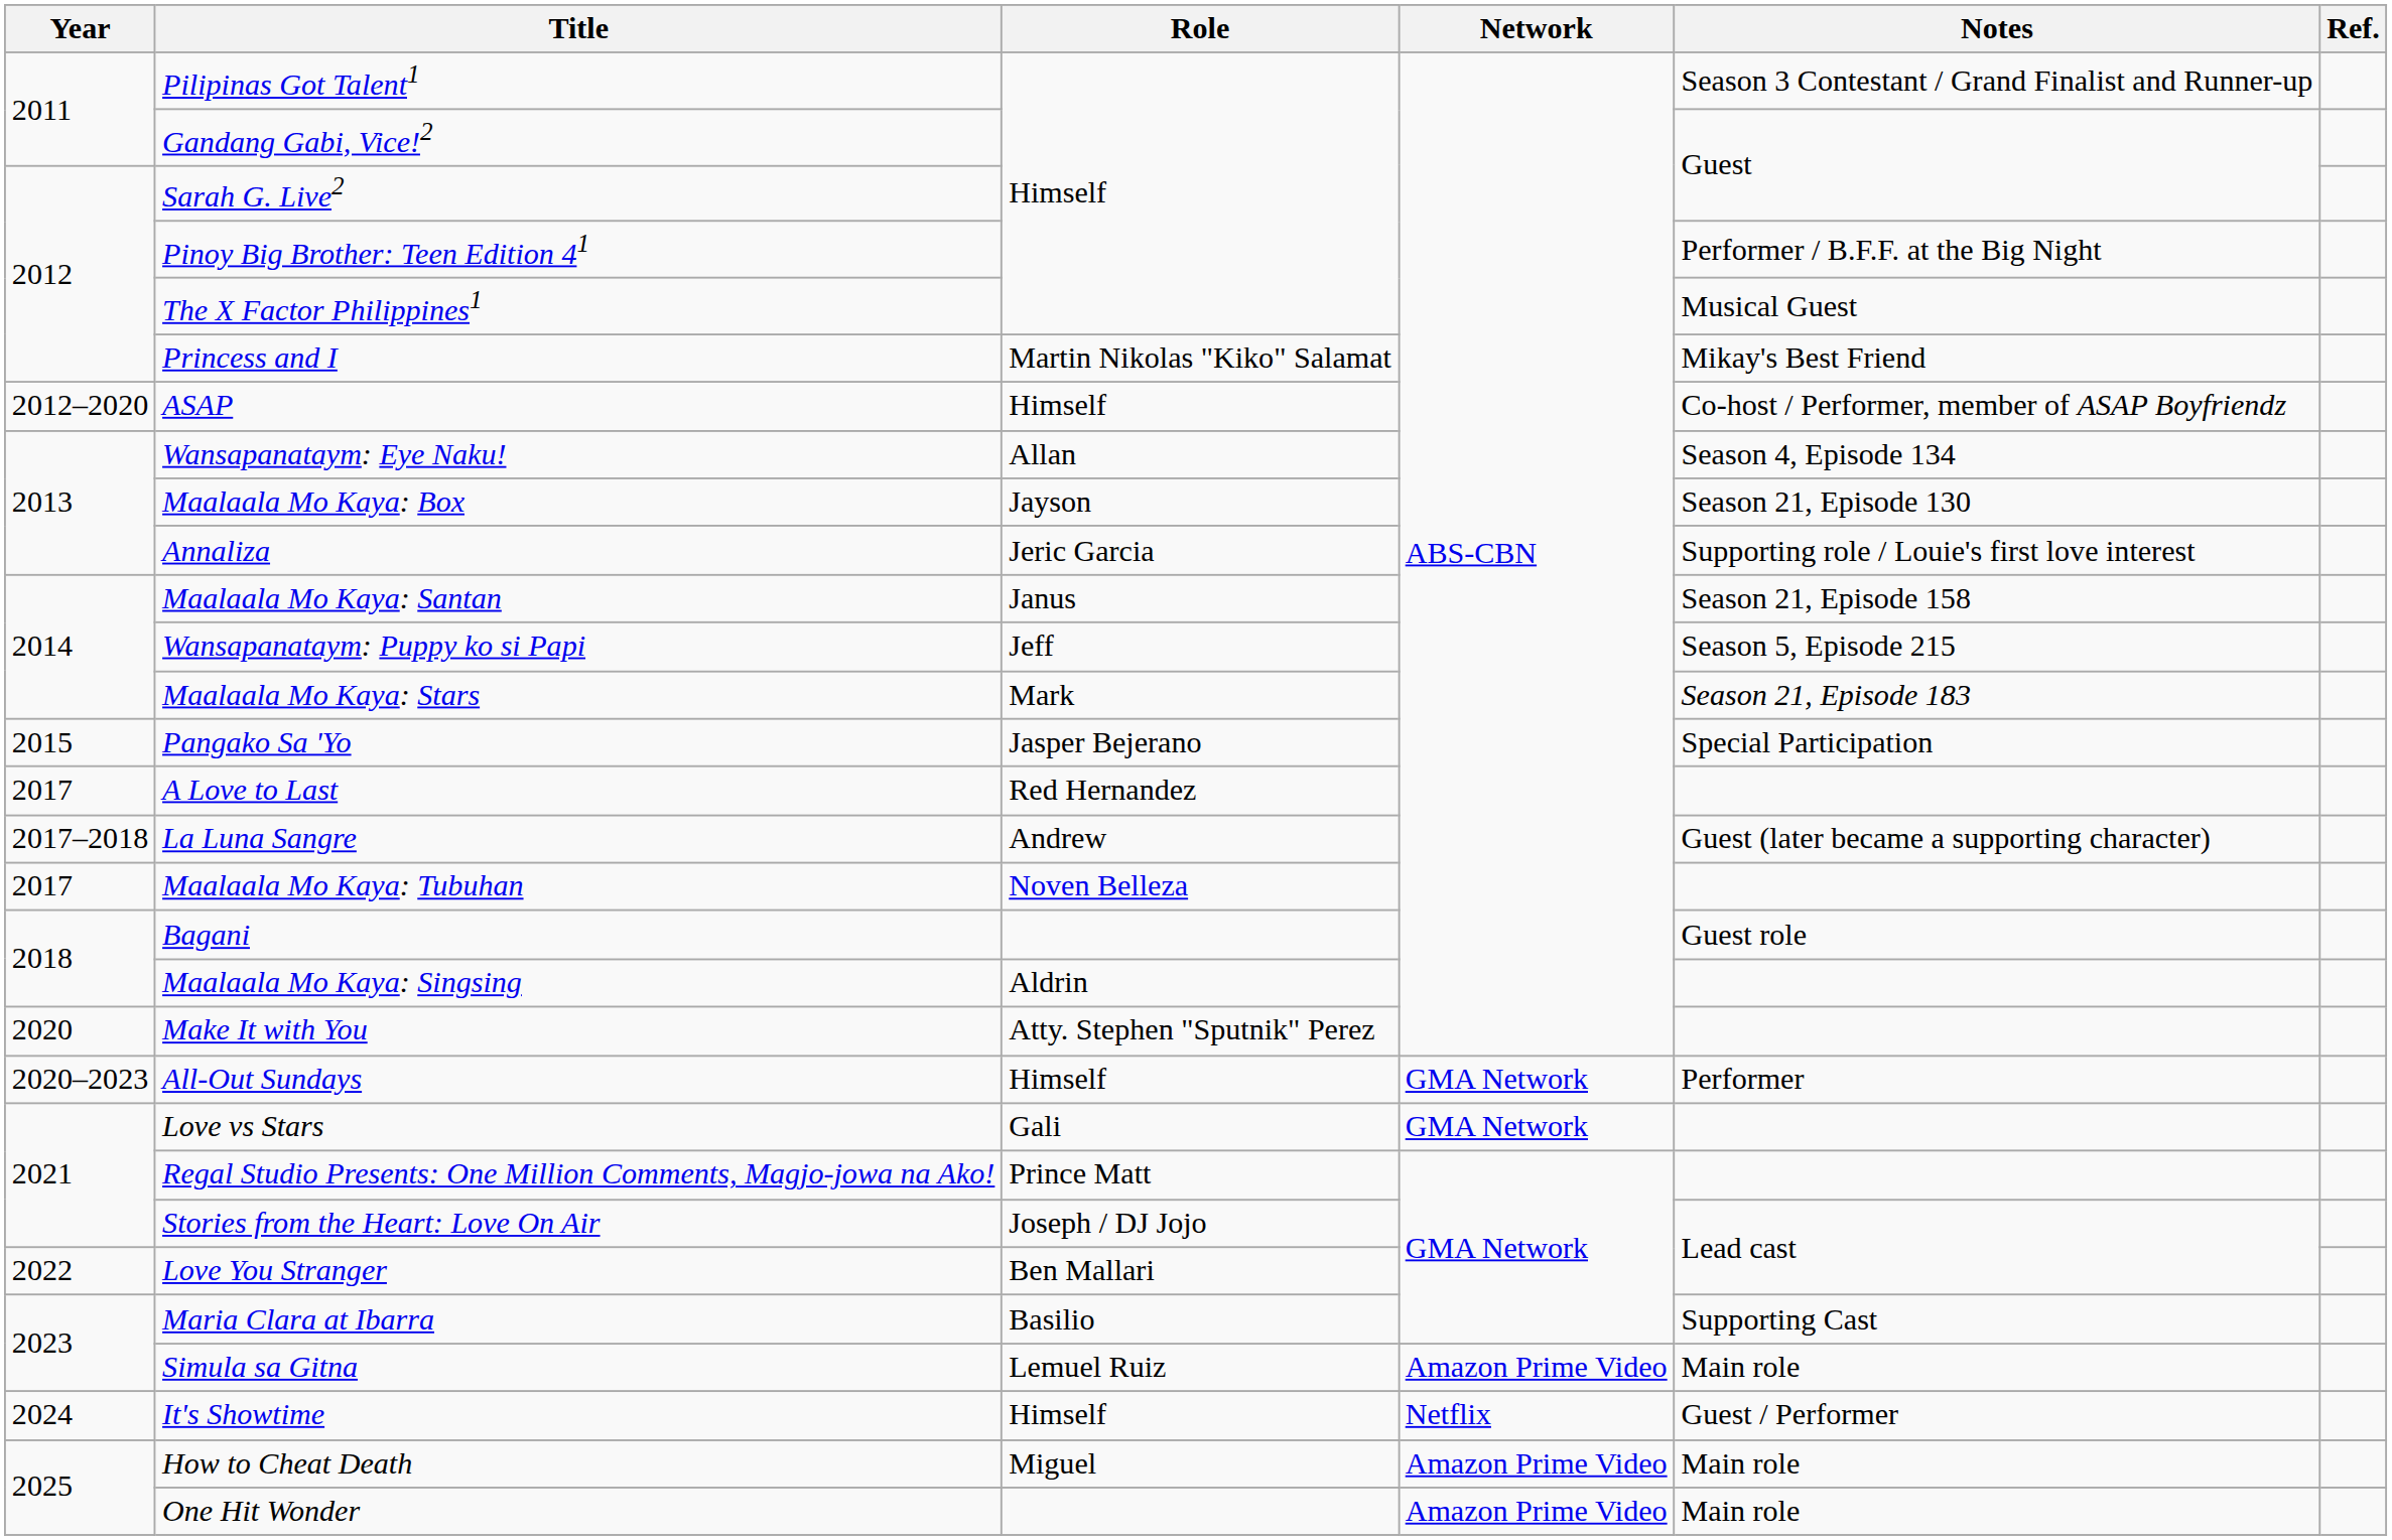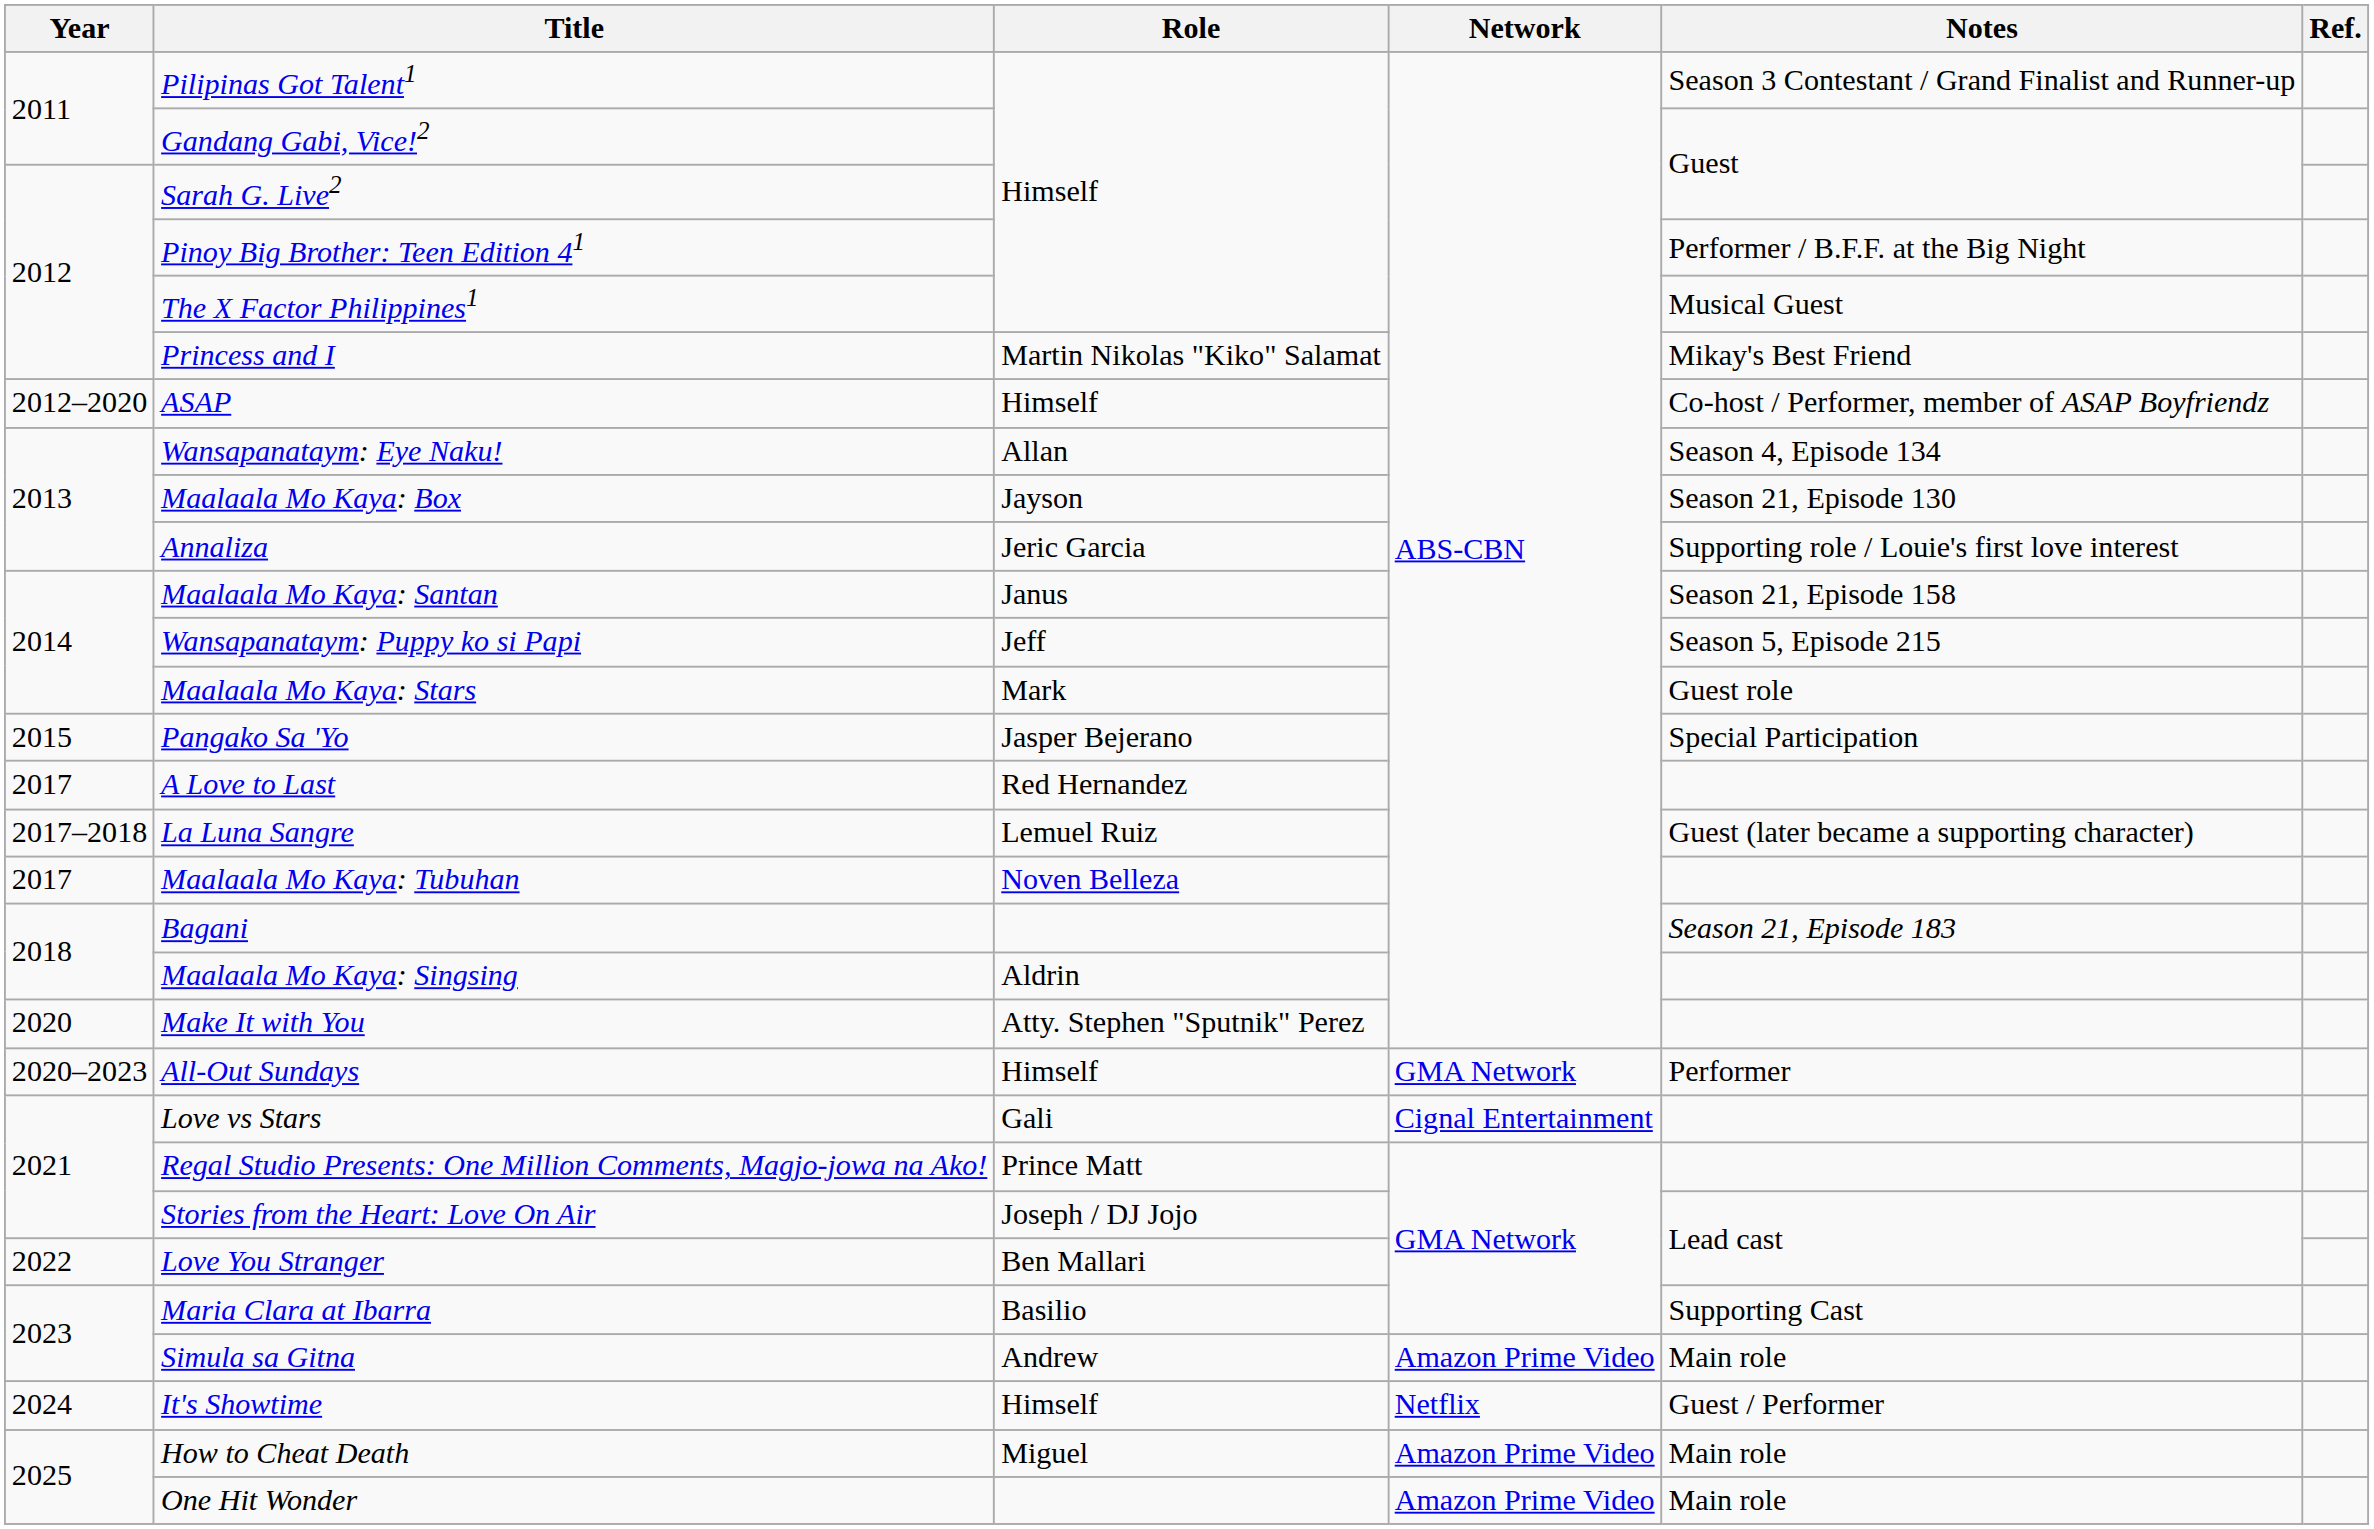 <table class="wikitable">
 <tr>
 <th>Year</th>
 <th>Title</th>
 <th>Role</th>
 <th>Network</th>
 <th>Notes</th>
 <th>Ref.</th>
 </tr>
 <tr>
 <td rowspan=2>2011</td>
 <td><em><a href='#'>Pilipinas Got Talent</a><sup>1</sup></em></td>
 <td rowspan="5">Himself</td>
 <td rowspan="20"><a href='#'>ABS-CBN</a></td>
 <td>Season 3 Contestant / Grand Finalist and Runner-up</td>
 <td></td>
 </tr>
 <tr>
 <td><em><a href='#'>Gandang Gabi, Vice!</a><sup>2</sup></em></td>
 <td rowspan="2">Guest</td>
 <td></td>
 </tr>
 <tr>
 <td rowspan=4>2012</td>
 <td><em><a href='#'>Sarah G. Live</a><sup>2</sup></em></td>
 <td></td>
 </tr>
 <tr>
 <td><em><a href='#'>Pinoy Big Brother: Teen Edition 4</a><sup>1</sup></em></td>
 <td>Performer / B.F.F. at the Big Night</td>
 <td></td>
 </tr>
 <tr>
 <td><em><a href='#'>The X Factor Philippines</a><sup>1</sup></em></td>
 <td>Musical Guest</td>
 <td></td>
 </tr>
 <tr>
 <td><em><a href='#'>Princess and I</a></em></td>
 <td>Martin Nikolas "Kiko" Salamat</td>
 <td>Mikay's Best Friend</td>
 <td></td>
 </tr>
 <tr>
 <td>2012–2020</td>
 <td><em><a href='#'>ASAP</a></em></td>
 <td>Himself</td>
 <td>Co-host / Performer, member of <em>ASAP Boyfriendz</em></td>
 <td></td>
 </tr>
 <tr>
 <td rowspan=3>2013</td>
 <td><em><a href='#'>Wansapanataym</a>: <a href='#'>Eye Naku!</a></em></td>
 <td>Allan</td>
 <td>Season 4, Episode 134</td>
 <td></td>
 </tr>
 <tr>
 <td><em><a href='#'>Maalaala Mo Kaya</a>: <a href='#'>Box</a></em></td>
 <td>Jayson</td>
 <td>Season 21, Episode 130</td>
 <td></td>
 </tr>
 <tr>
 <td><em><a href='#'>Annaliza</a></em></td>
 <td>Jeric Garcia</td>
 <td>Supporting role / Louie's first love interest</td>
 <td></td>
 </tr>
 <tr>
 <td rowspan=3>2014</td>
 <td><em><a href='#'>Maalaala Mo Kaya</a>: <a href='#'>Santan</a></em></td>
 <td>Janus</td>
 <td>Season 21, Episode 158</td>
 <td></td>
 </tr>
 <tr>
 <td><em><a href='#'>Wansapanataym</a>: <a href='#'>Puppy ko si Papi</a></em></td>
 <td>Jeff</td>
 <td>Season 5, Episode 215</td>
 <td></td>
 </tr>
 <tr>
 <td><em><a href='#'>Maalaala Mo Kaya</a>: <a href='#'>Stars</a></em></td>
 <td>Mark</td>
-<td><em>Season 21, Episode 183</em></td>
+<td>Guest role</td>
 <td></td>
 </tr>
 <tr>
 <td>2015</td>
 <td><em><a href='#'>Pangako Sa 'Yo</a></em></td>
 <td>Jasper Bejerano</td>
 <td>Special Participation</td>
 <td></td>
 </tr>
 <tr>
 <td>2017</td>
 <td><em><a href='#'>A Love to Last</a></em></td>
 <td>Red Hernandez</td>
 <td></td>
 <td></td>
 </tr>
 <tr>
 <td>2017–2018</td>
 <td><em><a href='#'>La Luna Sangre</a></em></td>
-<td>Andrew</td>
+<td>Lemuel Ruiz</td>
 <td>Guest (later became a supporting character)</td>
 <td></td>
 </tr>
 <tr>
 <td>2017</td>
 <td><em><a href='#'>Maalaala Mo Kaya</a>: <a href='#'>Tubuhan</a></em></td>
 <td><a href='#'>Noven Belleza</a></td>
 <td></td>
 <td></td>
 </tr>
 <tr>
 <td rowspan=2>2018</td>
 <td><em><a href='#'>Bagani</a></em></td>
 <td></td>
-<td>Guest role</td>
+<td><em>Season 21, Episode 183</em></td>
 <td></td>
 </tr>
 <tr>
 <td><em><a href='#'>Maalaala Mo Kaya</a>: <a href='#'>Singsing</a></em></td>
 <td>Aldrin</td>
 <td></td>
 <td></td>
 </tr>
 <tr>
 <td>2020</td>
 <td><em><a href='#'>Make It with You</a></em></td>
 <td>Atty. Stephen "Sputnik" Perez</td>
 <td></td>
 <td></td>
 </tr>
 <tr>
 <td>2020–2023</td>
 <td><em><a href='#'>All-Out Sundays</a></em></td>
 <td>Himself</td>
 <td><a href='#'>GMA Network</a></td>
 <td>Performer</td>
 <td></td>
 </tr>
 <tr>
 <td rowspan="3">2021</td>
 <td><em>Love vs Stars</em></td>
 <td>Gali</td>
-<td><a href='#'>GMA Network</a></td>
+<td><a href='#'>Cignal Entertainment</a></td>
 <td></td>
 <td></td>
 </tr>
 <tr>
 <td><a href='#'><em>Regal Studio Presents: One Million Comments, Magjo-jowa na Ako!</em></a></td>
 <td>Prince Matt</td>
 <td rowspan="4"><a href='#'>GMA Network</a></td>
 <td></td>
 <td></td>
 </tr>
 <tr>
 <td><em><a href='#'>Stories from the Heart: Love On Air</a></em></td>
 <td>Joseph / DJ Jojo</td>
 <td rowspan="2">Lead cast</td>
 <td></td>
 </tr>
 <tr>
 <td>2022</td>
 <td><em><a href='#'>Love You Stranger</a></em></td>
 <td>Ben Mallari</td>
 <td></td>
 </tr>
 <tr>
 <td rowspan="2">2023</td>
 <td><em><a href='#'>Maria Clara at Ibarra</a></em></td>
 <td>Basilio</td>
 <td>Supporting Cast</td>
 <td></td>
 </tr>
 <tr>
 <td><em><a href='#'>Simula sa Gitna</a></em></td>
-<td>Lemuel Ruiz</td>
+<td>Andrew</td>
 <td><a href='#'>Amazon Prime Video</a></td>
 <td>Main role</td>
 <td></td>
 </tr>
 <tr>
 <td>2024</td>
 <td><em><a href='#'>It's Showtime</a></em></td>
 <td>Himself</td>
 <td><a href='#'>Netflix</a></td>
 <td>Guest / Performer</td>
 <td></td>
 </tr>
 <tr>
 <td rowspan="2">2025</td>
 <td><em>How to Cheat Death</em></td>
 <td>Miguel</td>
 <td><a href='#'>Amazon Prime Video</a></td>
 <td>Main role</td>
 <td></td>
 </tr>
 <tr>
 <td><em>One Hit Wonder</em></td>
 <td></td>
 <td><a href='#'>Amazon Prime Video</a></td>
 <td>Main role</td>
 <td></td>
 </tr>
 </table>
